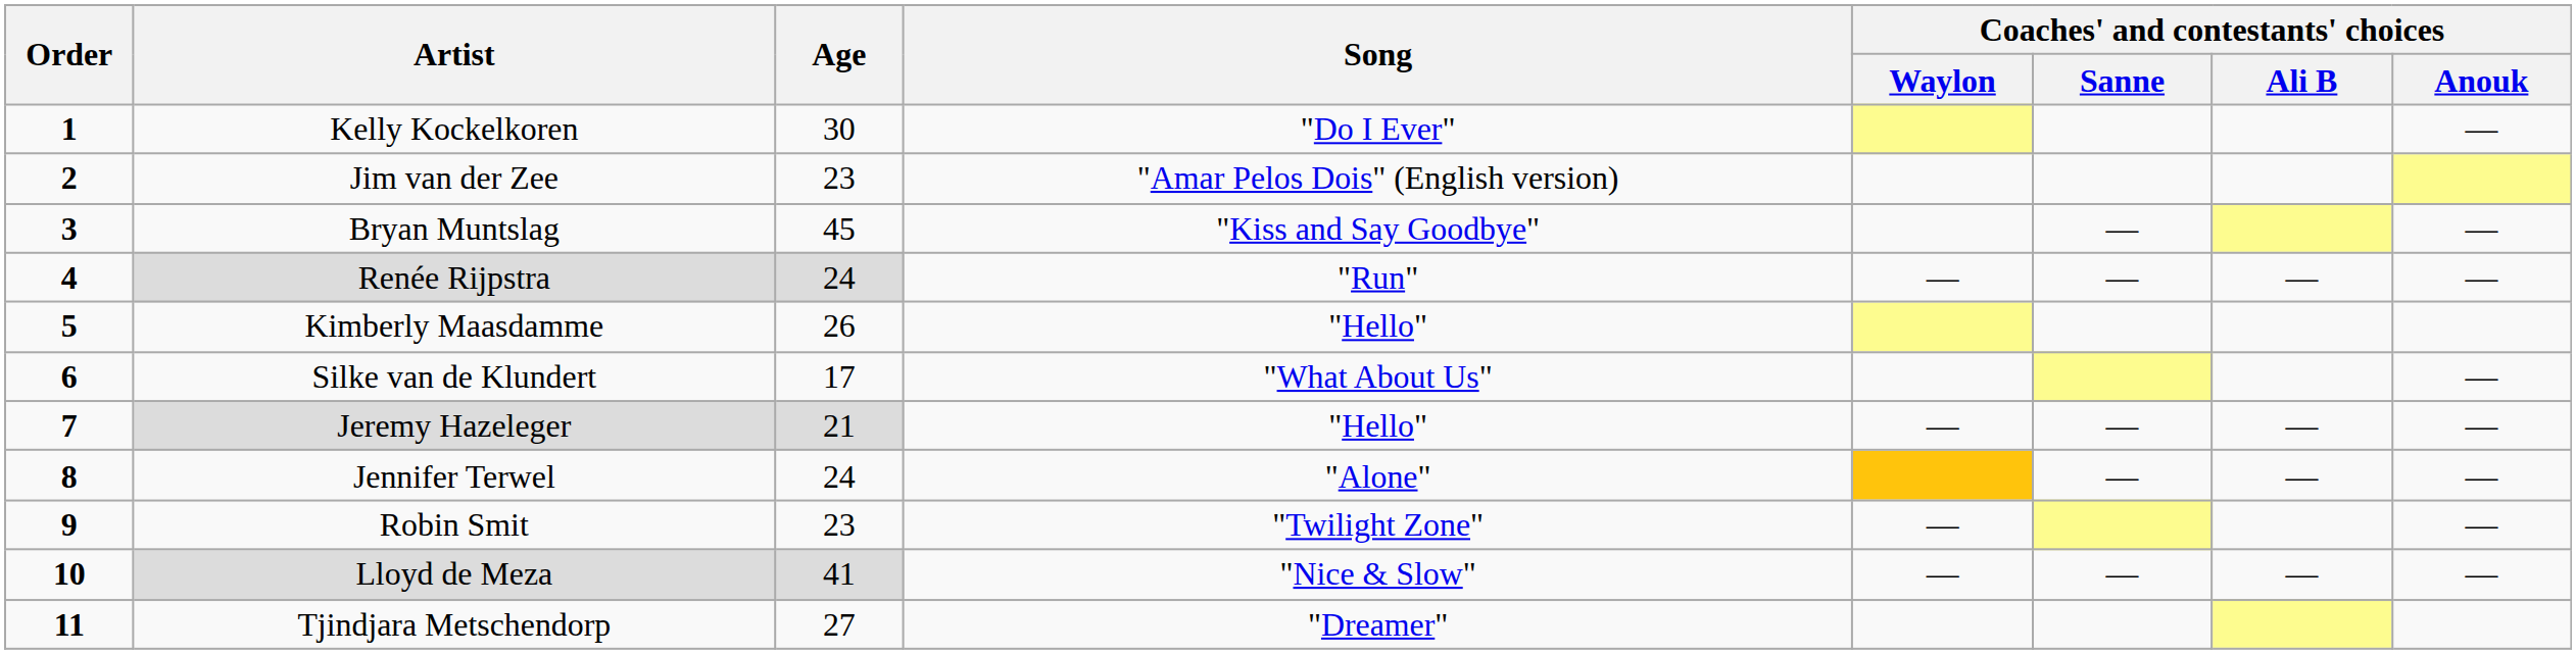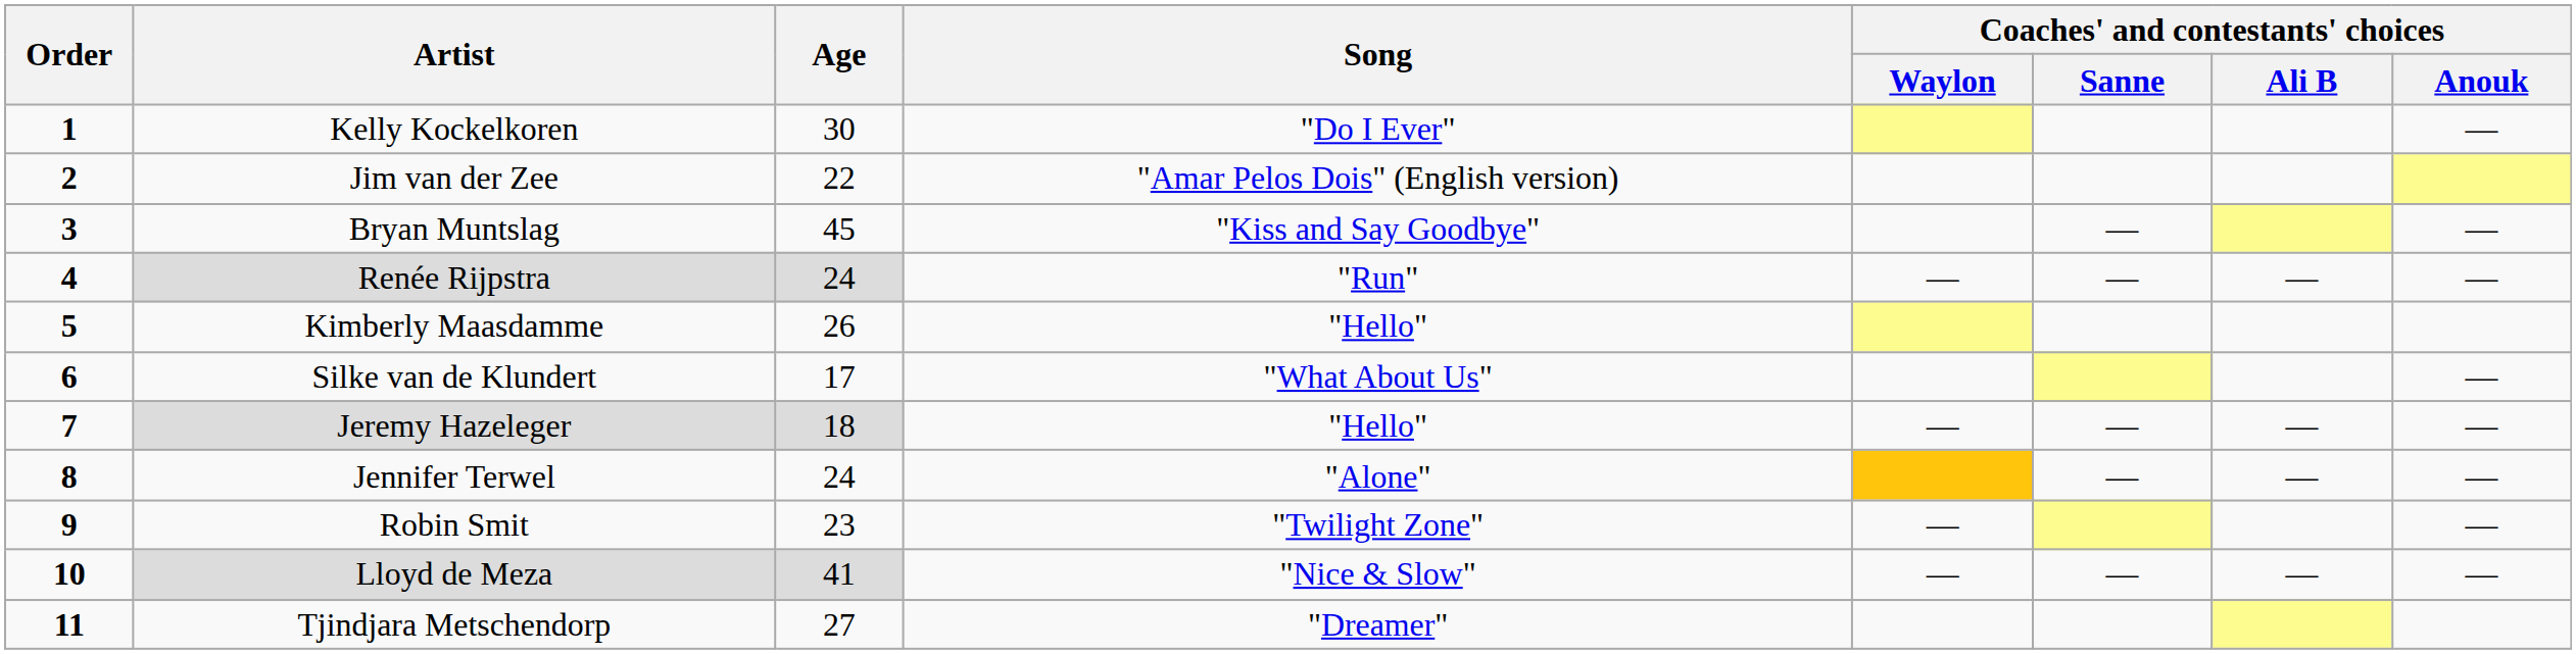 <table class="wikitable" style="text-align:center; line-height:17px; width:100%;">
 <tr>
 <th scope="col" rowspan="2" style="width:05%;">Order</th>
 <th scope="col" rowspan="2" style="width:25%;">Artist</th>
 <th scope="col" rowspan="2" style="width:05%;">Age</th>
 <th scope="col" rowspan="2" style="width:37%;">Song</th>
 <th scope="col" colspan="4" style="width:28%;">Coaches' and contestants' choices</th>
 </tr>
 <tr>
 <th style="width:07%;"><a href='#'>Waylon</a></th>
 <th style="width:07%;"><a href='#'>Sanne</a></th>
 <th nowrap style="width:07%;"><a href='#'>Ali B</a></th>
 <th style="width:07%;"><a href='#'>Anouk</a></th>
 </tr>
 <tr>
 <td><strong>1</strong></td>
 <td>Kelly Kockelkoren</td>
 <td>30</td>
 <td>"<a href='#'>Do I Ever</a>"</td>
 <td style="background:#fdfc8f;"><strong></strong></td>
 <td><strong></strong></td>
 <td><strong></strong></td>
 <td>—</td>
 </tr>
 <tr>
 <td><strong>2</strong></td>
 <td>Jim van der Zee</td>
-<td>23</td>
+<td>22</td>
 <td>"<a href='#'>Amar Pelos Dois</a>" (English version)</td>
 <td><strong></strong></td>
 <td><strong></strong></td>
 <td><strong></strong></td>
 <td style="background:#fdfc8f;"><strong></strong></td>
 </tr>
 <tr>
 <td><strong>3</strong></td>
 <td>Bryan Muntslag</td>
 <td>45</td>
 <td>"<a href='#'>Kiss and Say Goodbye</a>"</td>
 <td><strong></strong></td>
 <td>—</td>
 <td style="background:#fdfc8f;"><strong></strong></td>
 <td>—</td>
 </tr>
 <tr>
 <td><strong>4</strong></td>
 <td style="background:#DCDCDC;">Renée Rijpstra</td>
 <td style="background:#DCDCDC;">24</td>
 <td>"<a href='#'>Run</a>"</td>
 <td>—</td>
 <td>—</td>
 <td>—</td>
 <td>—</td>
 </tr>
 <tr>
 <td><strong>5</strong></td>
 <td>Kimberly Maasdamme</td>
 <td>26</td>
 <td>"<a href='#'>Hello</a>"</td>
 <td style="background:#fdfc8f;"><strong></strong></td>
 <td><strong></strong></td>
 <td><strong></strong></td>
 <td><strong></strong></td>
 </tr>
 <tr>
 <td><strong>6</strong></td>
 <td>Silke van de Klundert</td>
 <td>17</td>
 <td>"<a href='#'>What About Us</a>"</td>
 <td><strong></strong></td>
 <td style="background:#fdfc8f;"><strong></strong></td>
 <td><strong></strong></td>
 <td>—</td>
 </tr>
 <tr>
 <td><strong>7</strong></td>
 <td style="background:#DCDCDC;">Jeremy Hazeleger</td>
-<td style="background:#DCDCDC;">21</td>
+<td style="background:#DCDCDC;">18</td>
 <td>"<a href='#'>Hello</a>"</td>
 <td>—</td>
 <td>—</td>
 <td>—</td>
 <td>—</td>
 </tr>
 <tr>
 <td><strong>8</strong></td>
 <td>Jennifer Terwel</td>
 <td>24</td>
 <td>"<a href='#'>Alone</a>"</td>
 <td style="background: #ffc40c;"><strong></strong></td>
 <td>—</td>
 <td>—</td>
 <td>—</td>
 </tr>
 <tr>
 <td><strong>9</strong></td>
 <td>Robin Smit</td>
 <td>23</td>
 <td>"<a href='#'>Twilight Zone</a>"</td>
 <td>—</td>
 <td style="background:#fdfc8f;"><strong></strong></td>
 <td><strong></strong></td>
 <td>—</td>
 </tr>
 <tr>
 <td><strong>10</strong></td>
 <td style="background:#DCDCDC;">Lloyd de Meza</td>
 <td style="background:#DCDCDC;">41</td>
 <td>"<a href='#'>Nice & Slow</a>"</td>
 <td>—</td>
 <td>—</td>
 <td>—</td>
 <td>—</td>
 </tr>
 <tr>
 <td><strong>11</strong></td>
 <td>Tjindjara Metschendorp</td>
 <td>27</td>
 <td>"<a href='#'>Dreamer</a>"</td>
 <td><strong></strong></td>
 <td><strong></strong></td>
 <td style="background:#fdfc8f;"><strong></strong></td>
 <td><strong></strong></td>
 </tr>
 </table>
